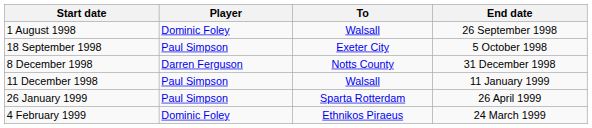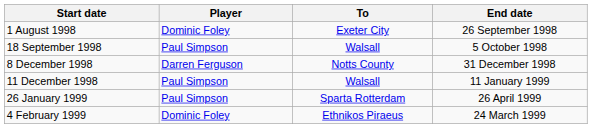 <table class="wikitable" style="text-align:center; font-size:95%;width:65%; text-align:left">
 <tr>
 <th><strong>Start date</strong></th>
 <th><strong>Player</strong></th>
 <th><strong>To</strong></th>
 <th><strong>End date</strong></th>
 </tr>
 <tr --->
 <td>1 August 1998</td>
 <td> <a href='#'>Dominic Foley</a></td>
-<td align="center"><a href='#'>Walsall</a></td>
+<td align="center"><a href='#'>Exeter City</a></td>
 <td align="center">26 September 1998</td>
 </tr>
 <tr --->
 <td>18 September 1998</td>
 <td> <a href='#'>Paul Simpson</a></td>
-<td align="center"><a href='#'>Exeter City</a></td>
+<td align="center"><a href='#'>Walsall</a></td>
 <td align="center">5 October 1998</td>
 </tr>
 <tr --->
 <td>8 December 1998</td>
 <td> <a href='#'>Darren Ferguson</a></td>
 <td align="center"><a href='#'>Notts County</a></td>
 <td align="center">31 December 1998</td>
 </tr>
 <tr --->
 <td>11 December 1998</td>
 <td> <a href='#'>Paul Simpson</a></td>
 <td align="center"><a href='#'>Walsall</a></td>
 <td align="center">11 January 1999</td>
 </tr>
 <tr --->
 <td>26 January 1999</td>
 <td> <a href='#'>Paul Simpson</a></td>
 <td align="center"> <a href='#'>Sparta Rotterdam</a></td>
 <td align="center">26 April 1999</td>
 </tr>
 <tr --->
 <td>4 February 1999</td>
 <td> <a href='#'>Dominic Foley</a></td>
 <td align="center"> <a href='#'>Ethnikos Piraeus</a></td>
 <td align="center">24 March 1999</td>
 </tr>
 </table>
